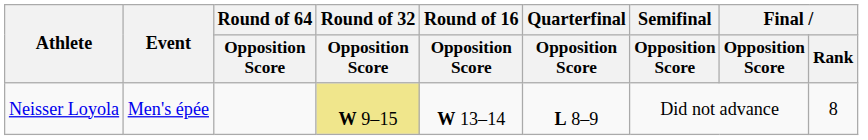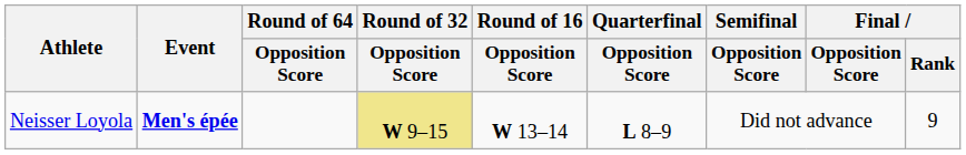 <table class="wikitable" style="font-size:90%">
 <tr>
 <th rowspan="2">Athlete</th>
 <th rowspan="2">Event</th>
 <th>Round of 64</th>
 <th>Round of 32</th>
 <th>Round of 16</th>
 <th>Quarterfinal</th>
 <th>Semifinal</th>
 <th colspan=2>Final / </th>
 </tr>
 <tr style="font-size:95%">
 <th>Opposition <br> Score</th>
 <th>Opposition <br> Score</th>
 <th>Opposition <br> Score</th>
 <th>Opposition <br> Score</th>
 <th>Opposition <br> Score</th>
 <th>Opposition <br> Score</th>
 <th>Rank</th>
 </tr>
 <tr align=center>
 <td align=left><a href='#'>Neisser Loyola</a></td>
-<td align=left><a href='#'>Men's épée</a></td>
+<td align=left><strong><a href='#'>Men's épée</a></strong></td>
 <td></td>
 <td style="background: khaki;"><br><strong>W</strong> 9–15</td>
 <td><br><strong>W</strong> 13–14</td>
 <td><br><strong>L</strong> 8–9</td>
 <td colspan=2>Did not advance</td>
-<td>8</td>
+<td>9</td>
 </tr>
 </table>
